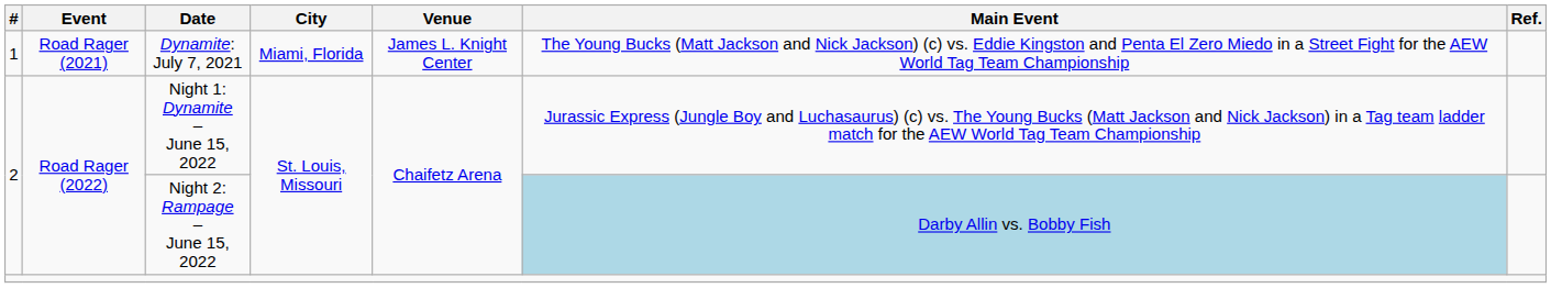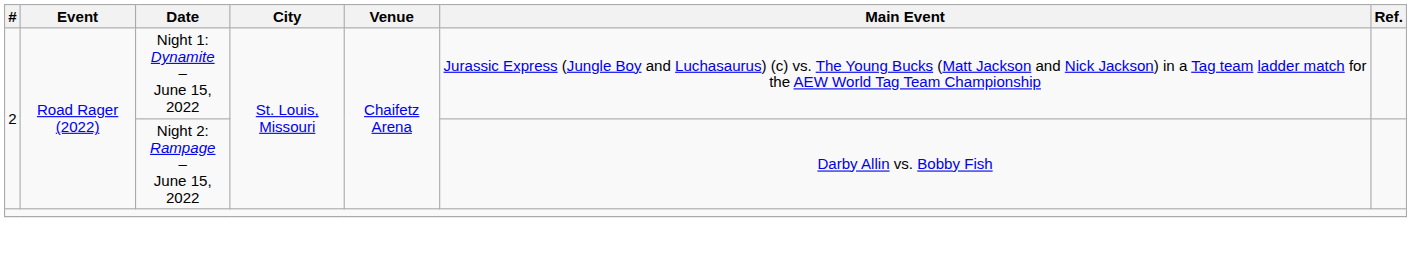 <table class="sortable wikitable succession-box" style="font-size:85%; text-align:center;" width="100%">
 <tr>
 <th>#</th>
 <th>Event</th>
 <th>Date</th>
 <th>City</th>
 <th>Venue</th>
 <th>Main Event</th>
 <th>Ref.</th>
-</tr>
-<tr>
-<td>1</td>
-<td><a href='#'>Road Rager (2021)</a></td>
-<td><em><a href='#'>Dynamite</a></em>:<br>July 7, 2021</td>
-<td><a href='#'>Miami, Florida</a></td>
-<td><a href='#'>James L. Knight Center</a></td>
-<td><a href='#'>The Young Bucks</a> (<a href='#'>Matt Jackson</a> and <a href='#'>Nick Jackson</a>) (c) vs. <a href='#'>Eddie Kingston</a> and <a href='#'>Penta El Zero Miedo</a> in a <a href='#'>Street Fight</a> for the <a href='#'>AEW World Tag Team Championship</a></td>
-<td></td>
 </tr>
 <tr>
 <td rowspan=2>2</td>
 <td rowspan=2><a href='#'>Road Rager (2022)</a></td>
 <td>Night 1:<br><em><a href='#'>Dynamite</a></em><br>–<br>June 15, 2022</td>
 <td rowspan=2><a href='#'>St. Louis, Missouri</a></td>
 <td rowspan=2><a href='#'>Chaifetz Arena</a></td>
 <td><a href='#'>Jurassic Express</a> (<a href='#'>Jungle Boy</a> and <a href='#'>Luchasaurus</a>) (c) vs. <a href='#'>The Young Bucks</a> (<a href='#'>Matt Jackson</a> and <a href='#'>Nick Jackson</a>) in a <a href='#'>Tag team</a> <a href='#'>ladder match</a> for the <a href='#'>AEW World Tag Team Championship</a></td>
 <td></td>
 </tr>
 <tr>
 <td>Night 2:<br><em><a href='#'>Rampage</a></em><br>–<br>June 15, 2022<br></td>
-<td style="background: lightblue;"><a href='#'>Darby Allin</a> vs. <a href='#'>Bobby Fish</a></td>
+<td><a href='#'>Darby Allin</a> vs. <a href='#'>Bobby Fish</a></td>
 <td></td>
 </tr>
 <tr>
 <td colspan="7"></td>
 </tr>
 <tr>
 </tr>
 </table>
